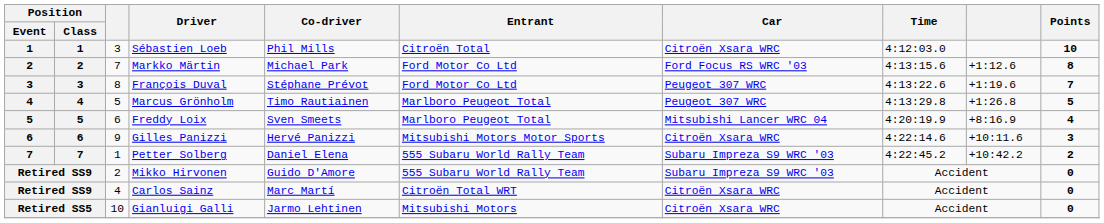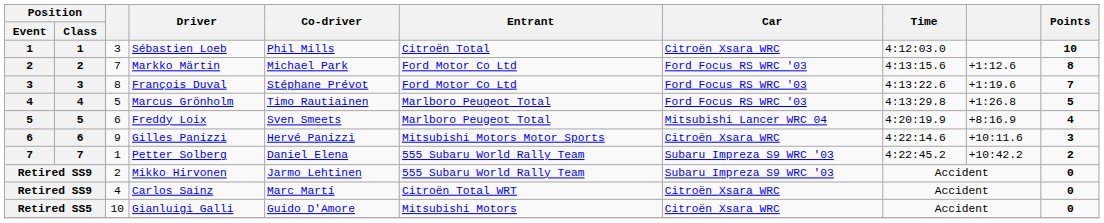 <table class="wikitable" width=85% style="font-size: 85%;">
 <tr>
 <th colspan="2">Position</th>
 <th rowspan="2"></th>
 <th rowspan="2">Driver</th>
 <th rowspan="2">Co-driver</th>
 <th rowspan="2">Entrant</th>
 <th rowspan="2">Car</th>
 <th rowspan="2">Time</th>
 <th rowspan="2"></th>
 <th rowspan="2">Points</th>
 </tr>
 <tr>
 <th>Event</th>
 <th>Class</th>
 </tr>
 <tr>
 <th>1</th>
 <th>1</th>
 <td align="center">3</td>
 <td> <a href='#'>Sébastien Loeb</a></td>
 <td> <a href='#'>Phil Mills</a></td>
 <td> <a href='#'>Citroën Total</a></td>
 <td><a href='#'>Citroën Xsara WRC</a></td>
 <td>4:12:03.0</td>
 <td></td>
 <td align="center"><strong>10</strong></td>
 </tr>
 <tr>
 <th>2</th>
 <th>2</th>
 <td align="center">7</td>
 <td> <a href='#'>Markko Märtin</a></td>
 <td> <a href='#'>Michael Park</a></td>
 <td> <a href='#'>Ford Motor Co Ltd</a></td>
 <td><a href='#'>Ford Focus RS WRC '03</a></td>
 <td>4:13:15.6</td>
 <td>+1:12.6</td>
 <td align="center"><strong>8</strong></td>
 </tr>
 <tr>
 <th>3</th>
 <th>3</th>
 <td align="center">8</td>
 <td> <a href='#'>François Duval</a></td>
 <td> <a href='#'>Stéphane Prévot</a></td>
 <td> <a href='#'>Ford Motor Co Ltd</a></td>
-<td><a href='#'>Peugeot 307 WRC</a></td>
+<td><a href='#'>Ford Focus RS WRC '03</a></td>
 <td>4:13:22.6</td>
 <td>+1:19.6</td>
 <td align="center"><strong>7</strong></td>
 </tr>
 <tr>
 <th>4</th>
 <th>4</th>
 <td align="center">5</td>
 <td> <a href='#'>Marcus Grönholm</a></td>
 <td> <a href='#'>Timo Rautiainen</a></td>
 <td> <a href='#'>Marlboro Peugeot Total</a></td>
-<td><a href='#'>Peugeot 307 WRC</a></td>
+<td><a href='#'>Ford Focus RS WRC '03</a></td>
 <td>4:13:29.8</td>
 <td>+1:26.8</td>
 <td align="center"><strong>5</strong></td>
 </tr>
 <tr>
 <th>5</th>
 <th>5</th>
 <td align="center">6</td>
 <td> <a href='#'>Freddy Loix</a></td>
 <td> <a href='#'>Sven Smeets</a></td>
 <td> <a href='#'>Marlboro Peugeot Total</a></td>
 <td><a href='#'>Mitsubishi Lancer WRC 04</a></td>
 <td>4:20:19.9</td>
 <td>+8:16.9</td>
 <td align="center"><strong>4</strong></td>
 </tr>
 <tr>
 <th>6</th>
 <th>6</th>
 <td align="center">9</td>
 <td> <a href='#'>Gilles Panizzi</a></td>
 <td> <a href='#'>Hervé Panizzi</a></td>
 <td> <a href='#'>Mitsubishi Motors Motor Sports</a></td>
 <td><a href='#'>Citroën Xsara WRC</a></td>
 <td>4:22:14.6</td>
 <td>+10:11.6</td>
 <td align="center"><strong>3</strong></td>
 </tr>
 <tr>
 <th>7</th>
 <th>7</th>
 <td align="center">1</td>
 <td> <a href='#'>Petter Solberg</a></td>
 <td> <a href='#'>Daniel Elena</a></td>
 <td> <a href='#'>555 Subaru World Rally Team</a></td>
 <td><a href='#'>Subaru Impreza S9 WRC '03</a></td>
 <td>4:22:45.2</td>
 <td>+10:42.2</td>
 <td align="center"><strong>2</strong></td>
 </tr>
 <tr>
 <th colspan="2">Retired SS9</th>
 <td align="center">2</td>
 <td> <a href='#'>Mikko Hirvonen</a></td>
-<td> <a href='#'>Guido D'Amore</a></td>
+<td> <a href='#'>Jarmo Lehtinen</a></td>
 <td> <a href='#'>555 Subaru World Rally Team</a></td>
 <td><a href='#'>Subaru Impreza S9 WRC '03</a></td>
 <td align="center" colspan="2">Accident</td>
 <td align="center"><strong>0</strong></td>
 </tr>
 <tr>
 <th colspan="2">Retired SS9</th>
 <td align="center">4</td>
 <td> <a href='#'>Carlos Sainz</a></td>
 <td> <a href='#'>Marc Martí</a></td>
 <td> <a href='#'>Citroën Total WRT</a></td>
 <td><a href='#'>Citroën Xsara WRC</a></td>
 <td align="center" colspan="2">Accident</td>
 <td align="center"><strong>0</strong></td>
 </tr>
 <tr>
 <th colspan="2">Retired SS5</th>
 <td align="center">10</td>
 <td> <a href='#'>Gianluigi Galli</a></td>
-<td> <a href='#'>Jarmo Lehtinen</a></td>
+<td> <a href='#'>Guido D'Amore</a></td>
 <td> <a href='#'>Mitsubishi Motors</a></td>
 <td><a href='#'>Citroën Xsara WRC</a></td>
 <td align="center" colspan="2">Accident</td>
 <td align="center"><strong>0</strong></td>
 </tr>
 <tr>
 </tr>
 </table>
